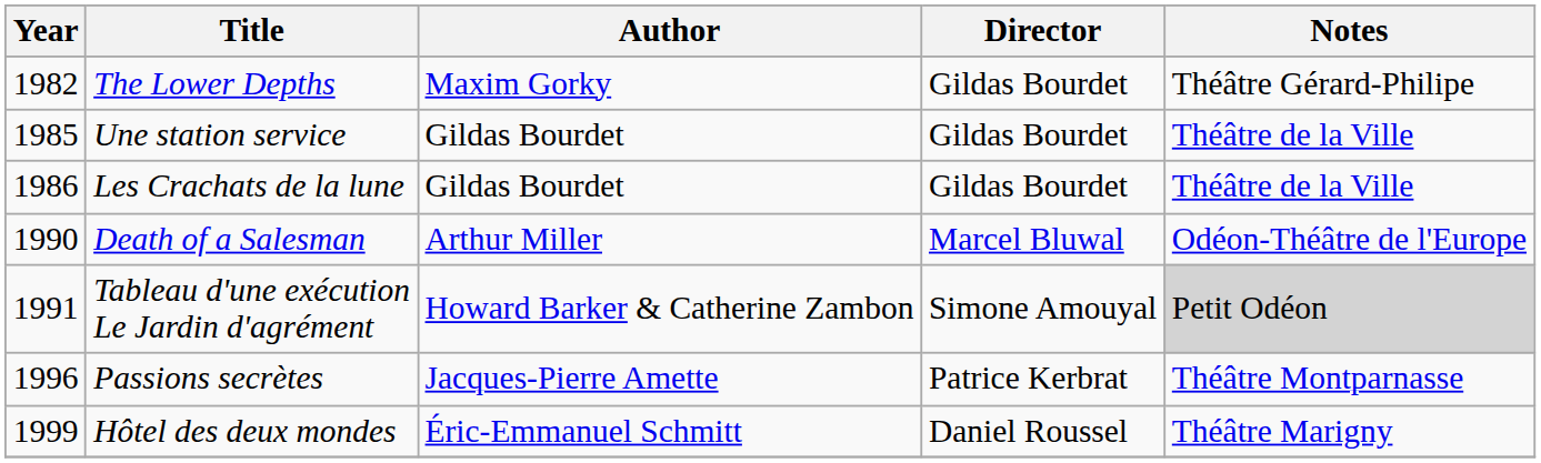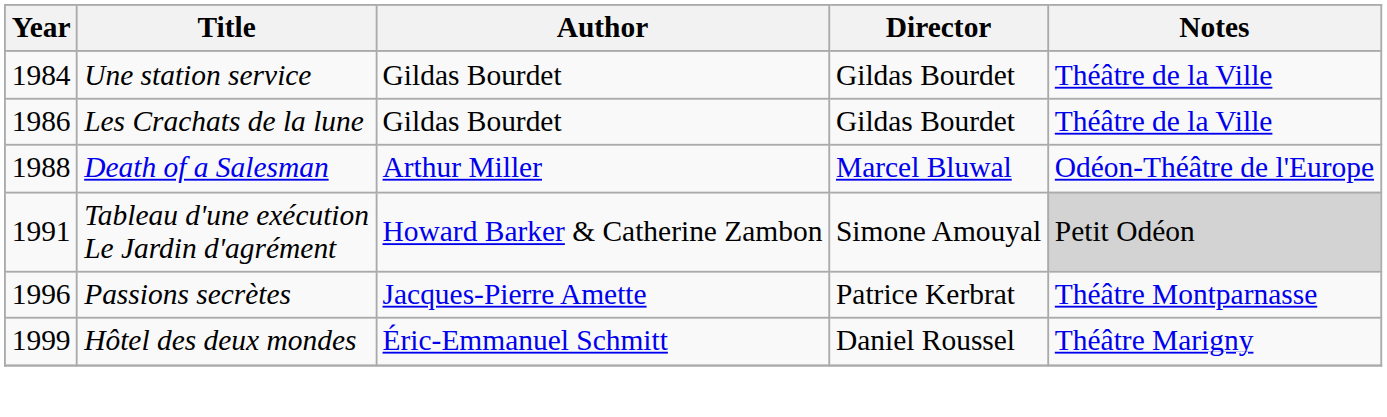 <table class="wikitable">
 <tr>
 <th>Year</th>
 <th>Title</th>
 <th>Author</th>
 <th>Director</th>
 <th>Notes</th>
 </tr>
 <tr>
-<td>1982</td>
-<td><em><a href='#'>The Lower Depths</a></em></td>
-<td><a href='#'>Maxim Gorky</a></td>
-<td>Gildas Bourdet</td>
-<td>Théâtre Gérard-Philipe</td>
-</tr>
-<tr>
-<td>1985</td>
+<td>1984</td>
 <td><em>Une station service</em></td>
 <td>Gildas Bourdet</td>
 <td>Gildas Bourdet</td>
 <td><a href='#'>Théâtre de la Ville</a></td>
 </tr>
 <tr>
 <td>1986</td>
 <td><em>Les Crachats de la lune</em></td>
 <td>Gildas Bourdet</td>
 <td>Gildas Bourdet</td>
 <td><a href='#'>Théâtre de la Ville</a></td>
 </tr>
 <tr>
-<td>1990</td>
+<td>1988</td>
 <td><em><a href='#'>Death of a Salesman</a></em></td>
 <td><a href='#'>Arthur Miller</a></td>
 <td><a href='#'>Marcel Bluwal</a></td>
 <td><a href='#'>Odéon-Théâtre de l'Europe</a></td>
 </tr>
 <tr>
 <td>1991</td>
 <td><em>Tableau d'une exécution</em><br><em>Le Jardin d'agrément</em></td>
 <td><a href='#'>Howard Barker</a> & Catherine Zambon</td>
 <td>Simone Amouyal</td>
 <td style="background: lightgrey;">Petit Odéon</td>
 </tr>
 <tr>
 <td>1996</td>
 <td><em>Passions secrètes</em></td>
 <td><a href='#'>Jacques-Pierre Amette</a></td>
 <td>Patrice Kerbrat</td>
 <td><a href='#'>Théâtre Montparnasse</a></td>
 </tr>
 <tr>
 <td>1999</td>
 <td><em>Hôtel des deux mondes</em></td>
 <td><a href='#'>Éric-Emmanuel Schmitt</a></td>
 <td>Daniel Roussel</td>
 <td><a href='#'>Théâtre Marigny</a></td>
 </tr>
 <tr>
 </tr>
 </table>
